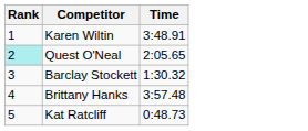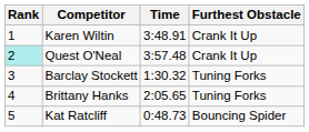 <table class="wikitable sortable mw-collapsible">
 <tr>
 <th>Rank</th>
 <th>Competitor</th>
 <th>Time</th>
+<th>Furthest Obstacle</th>
 </tr>
 <tr>
 <td>1</td>
 <td>Karen Wiltin</td>
 <td>3:48.91</td>
+<td>Crank It Up</td>
 </tr>
 <tr>
 <td style="background: paleturquoise;">2</td>
 <td>Quest O'Neal</td>
-<td>2:05.65</td>
+<td>3:57.48</td>
+<td>Crank It Up</td>
 </tr>
 <tr>
 <td>3</td>
 <td>Barclay Stockett</td>
 <td>1:30.32</td>
+<td>Tuning Forks</td>
 </tr>
 <tr>
 <td>4</td>
 <td>Brittany Hanks</td>
-<td>3:57.48</td>
+<td>2:05.65</td>
+<td>Tuning Forks</td>
 </tr>
 <tr>
 <td>5</td>
 <td>Kat Ratcliff</td>
 <td>0:48.73</td>
+<td>Bouncing Spider</td>
 </tr>
 </table>
